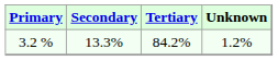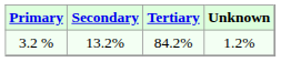 <table align="center" rules="all" cellspacing="0" cellpadding="4" style="border: 1px solid #999; border-right: 2px solid #999; border-bottom:2px solid #999; background: #f3fff3">
 <tr style="background: #ddffdd">
 <th><a href='#'>Primary</a></th>
 <th><a href='#'>Secondary</a></th>
 <th><a href='#'>Tertiary</a></th>
 <th>Unknown</th>
 </tr>
 <tr>
 <td align=center>3.2 %</td>
-<td align=center>13.3%</td>
+<td align=center>13.2%</td>
 <td align=center>84.2%</td>
 <td align=center>1.2%</td>
 </tr>
 </table>
